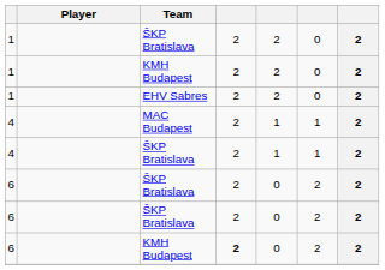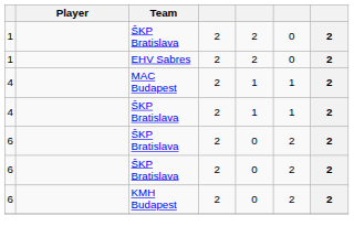 <table class="wikitable sortable" style="text-align: center">
 <tr>
 <th></th>
 <th style="width: 10em;">Player</th>
 <th style="width: 6em;">Team</th>
 <th style="width: 3em;"></th>
 <th style="width: 3em;"></th>
 <th style="width: 3em;"></th>
 <th style="width: 3em;"></th>
 </tr>
 <tr>
 <td>1</td>
 <td style="text-align:left;"></td>
 <td style="text-align:left;"><a href='#'>ŠKP Bratislava</a></td>
-<td>2</td>
-<td>2</td>
-<td>0</td>
-<th>2</th>
-</tr>
-<tr>
-<td>1</td>
-<td style="text-align:left;"></td>
-<td style="text-align:left;"><a href='#'>KMH Budapest</a></td>
 <td>2</td>
 <td>2</td>
 <td>0</td>
 <th>2</th>
 </tr>
 <tr>
 <td>1</td>
 <td style="text-align:left;"></td>
 <td style="text-align:left;"><a href='#'>EHV Sabres</a></td>
 <td>2</td>
 <td>2</td>
 <td>0</td>
 <th>2</th>
 </tr>
 <tr>
 <td>4</td>
 <td style="text-align:left;"></td>
 <td style="text-align:left;"><a href='#'>MAC Budapest</a></td>
 <td>2</td>
 <td>1</td>
 <td>1</td>
 <th>2</th>
 </tr>
 <tr>
 <td>4</td>
 <td style="text-align:left;"></td>
 <td style="text-align:left;"><a href='#'>ŠKP Bratislava</a></td>
 <td>2</td>
 <td>1</td>
 <td>1</td>
 <th>2</th>
 </tr>
 <tr>
 <td>6</td>
 <td style="text-align:left;"></td>
 <td style="text-align:left;"><a href='#'>ŠKP Bratislava</a></td>
 <td>2</td>
 <td>0</td>
 <td>2</td>
 <th>2</th>
 </tr>
 <tr>
 <td>6</td>
 <td style="text-align:left;"></td>
 <td style="text-align:left;"><a href='#'>ŠKP Bratislava</a></td>
 <td>2</td>
 <td>0</td>
 <td>2</td>
 <th>2</th>
 </tr>
 <tr>
 <td>6</td>
 <td style="text-align:left;"></td>
 <td style="text-align:left;"><a href='#'>KMH Budapest</a></td>
-<td><strong>2</strong></td>
+<td>2</td>
 <td>0</td>
 <td>2</td>
 <th>2</th>
 </tr>
 <tr>
 </tr>
 </table>
